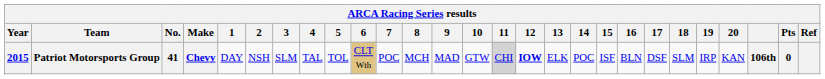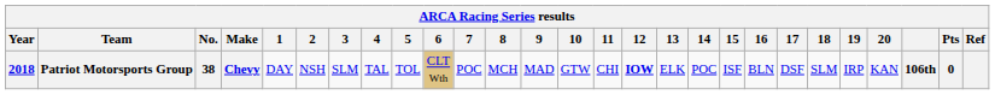 <table class="wikitable" style="text-align:center; font-size:75%">
 <tr>
 <th colspan=27><a href='#'>ARCA Racing Series</a> results</th>
 </tr>
 <tr>
 <th>Year</th>
 <th>Team</th>
 <th>No.</th>
 <th>Make</th>
 <th>1</th>
 <th>2</th>
 <th>3</th>
 <th>4</th>
 <th>5</th>
 <th>6</th>
 <th>7</th>
 <th>8</th>
 <th>9</th>
 <th>10</th>
 <th>11</th>
 <th>12</th>
 <th>13</th>
 <th>14</th>
 <th>15</th>
 <th>16</th>
 <th>17</th>
 <th>18</th>
 <th>19</th>
 <th>20</th>
 <th></th>
 <th>Pts</th>
 <th>Ref</th>
 </tr>
 <tr>
-<th><a href='#'>2015</a></th>
+<th><a href='#'>2018</a></th>
 <th>Patriot Motorsports Group</th>
-<th>41</th>
+<th>38</th>
 <th><a href='#'>Chevy</a></th>
 <td><a href='#'>DAY</a></td>
 <td><a href='#'>NSH</a></td>
 <td><a href='#'>SLM</a></td>
 <td><a href='#'>TAL</a></td>
 <td><a href='#'>TOL</a></td>
 <td style="background-color:#DFC484"><a href='#'>CLT</a><br><small>Wth</small></td>
 <td><a href='#'>POC</a></td>
 <td><a href='#'>MCH</a></td>
 <td><a href='#'>MAD</a></td>
 <td><a href='#'>GTW</a></td>
-<td style="background: lightgrey;"><a href='#'>CHI</a></td>
+<td><a href='#'>CHI</a></td>
 <td><strong><a href='#'>IOW</a></strong></td>
 <td><a href='#'>ELK</a></td>
 <td><a href='#'>POC</a></td>
 <td><a href='#'>ISF</a></td>
 <td><a href='#'>BLN</a></td>
 <td><a href='#'>DSF</a></td>
 <td><a href='#'>SLM</a></td>
 <td><a href='#'>IRP</a></td>
 <td><a href='#'>KAN</a></td>
 <th>106th</th>
 <th>0</th>
 <th></th>
 </tr>
 </table>
